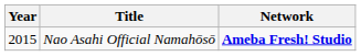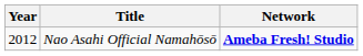 <table class="wikitable">
 <tr>
 <th>Year</th>
 <th>Title</th>
 <th>Network</th>
 </tr>
 <tr>
-<td>2015</td>
+<td>2012</td>
 <td><em>Nao Asahi Official Namahōsō</em></td>
 <td><strong><a href='#'>Ameba Fresh! Studio</a></strong></td>
 </tr>
 </table>
